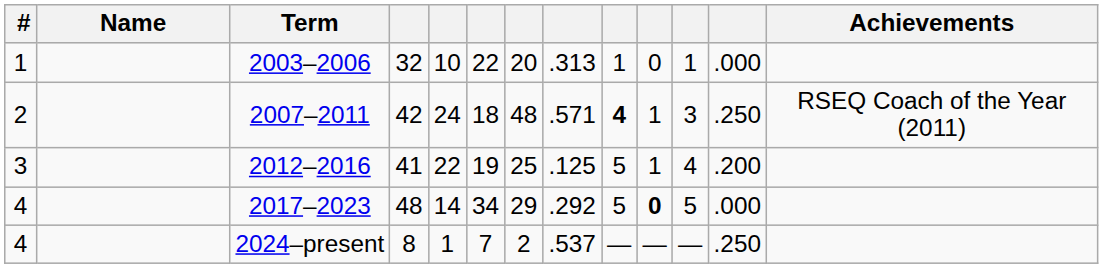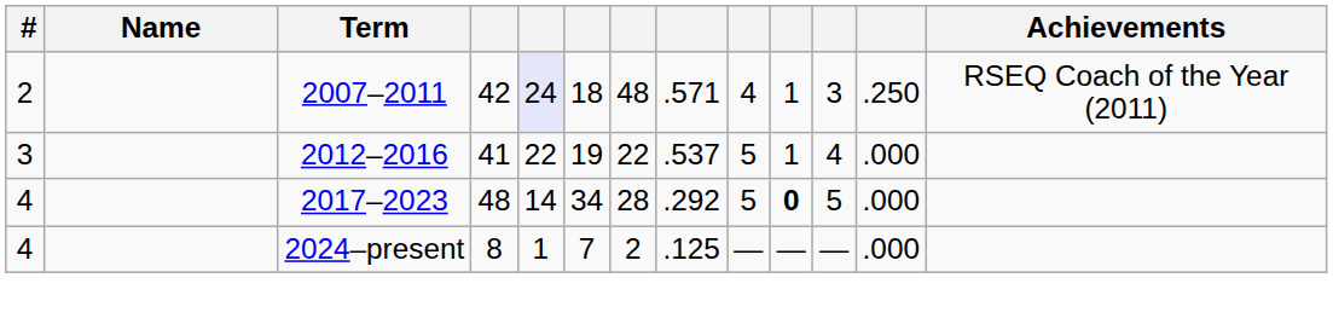 <table class="wikitable sortable" style="text-align:center;">
 <tr>
 <th> #</th>
 <th width=120>Name</th>
 <th>Term</th>
 <th> </th>
 <th> </th>
 <th> </th>
 <th> </th>
 <th> </th>
 <th> </th>
 <th> </th>
 <th> </th>
 <th> </th>
 <th width=210 class=unsortable>Achievements</th>
 </tr>
 <tr>
-<td>1</td>
-<td align=left></td>
-<td><a href='#'>2003</a>–<a href='#'>2006</a></td>
-<td>32</td>
-<td>10</td>
-<td>22</td>
-<td>20</td>
-<td>.313</td>
-<td>1</td>
-<td>0</td>
-<td>1</td>
-<td>.000</td>
-<td></td>
-</tr>
-<tr>
 <td>2</td>
 <td align=left></td>
 <td><a href='#'>2007</a>–<a href='#'>2011</a></td>
 <td>42</td>
-<td>24</td>
+<td style="background: lavender;">24</td>
 <td>18</td>
 <td>48</td>
 <td>.571</td>
-<td><strong>4</strong></td>
+<td>4</td>
 <td>1</td>
 <td>3</td>
 <td>.250</td>
 <td>RSEQ Coach of the Year (2011)</td>
 </tr>
 <tr>
 <td>3</td>
 <td align=left></td>
 <td><a href='#'>2012</a>–<a href='#'>2016</a></td>
 <td>41</td>
 <td>22</td>
 <td>19</td>
-<td>25</td>
-<td>.125</td>
+<td>22</td>
+<td>.537</td>
 <td>5</td>
 <td>1</td>
 <td>4</td>
-<td>.200</td>
+<td>.000</td>
 <td></td>
 </tr>
 <tr>
 <td>4</td>
 <td align=left></td>
 <td><a href='#'>2017</a>–<a href='#'>2023</a></td>
 <td>48</td>
 <td>14</td>
 <td>34</td>
-<td>29</td>
+<td>28</td>
 <td>.292</td>
 <td>5</td>
 <td><strong>0</strong></td>
 <td>5</td>
 <td>.000</td>
 </tr>
 <tr>
 <td>4</td>
 <td align=left></td>
 <td><a href='#'>2024</a>–present</td>
 <td>8</td>
 <td>1</td>
 <td>7</td>
 <td>2</td>
-<td>.537</td>
+<td>.125</td>
 <td>—</td>
 <td>—</td>
 <td>—</td>
-<td>.250</td>
+<td>.000</td>
 <td></td>
 </tr>
 </table>
